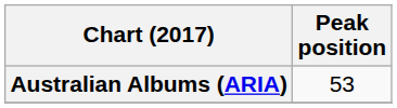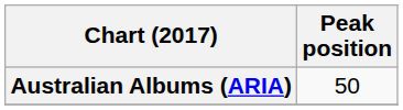 <table class="wikitable sortable plainrowheaders" style="text-align:center">
 <tr>
 <th scope="col">Chart (2017)</th>
 <th scope="col">Peak<br>position</th>
 </tr>
 <tr>
 <th scope="row">Australian Albums (<a href='#'>ARIA</a>)</th>
-<td>53</td>
+<td>50</td>
 </tr>
 <tr>
 </tr>
 <tr>
 </tr>
 <tr>
 </tr>
 <tr>
 </tr>
 <tr>
 </tr>
 <tr>
 </tr>
 <tr>
 </tr>
 <tr>
 </tr>
 <tr>
 </tr>
 <tr>
 </tr>
 <tr>
 </tr>
 <tr>
 </tr>
 <tr>
 </tr>
 <tr>
 </tr>
 </table>
